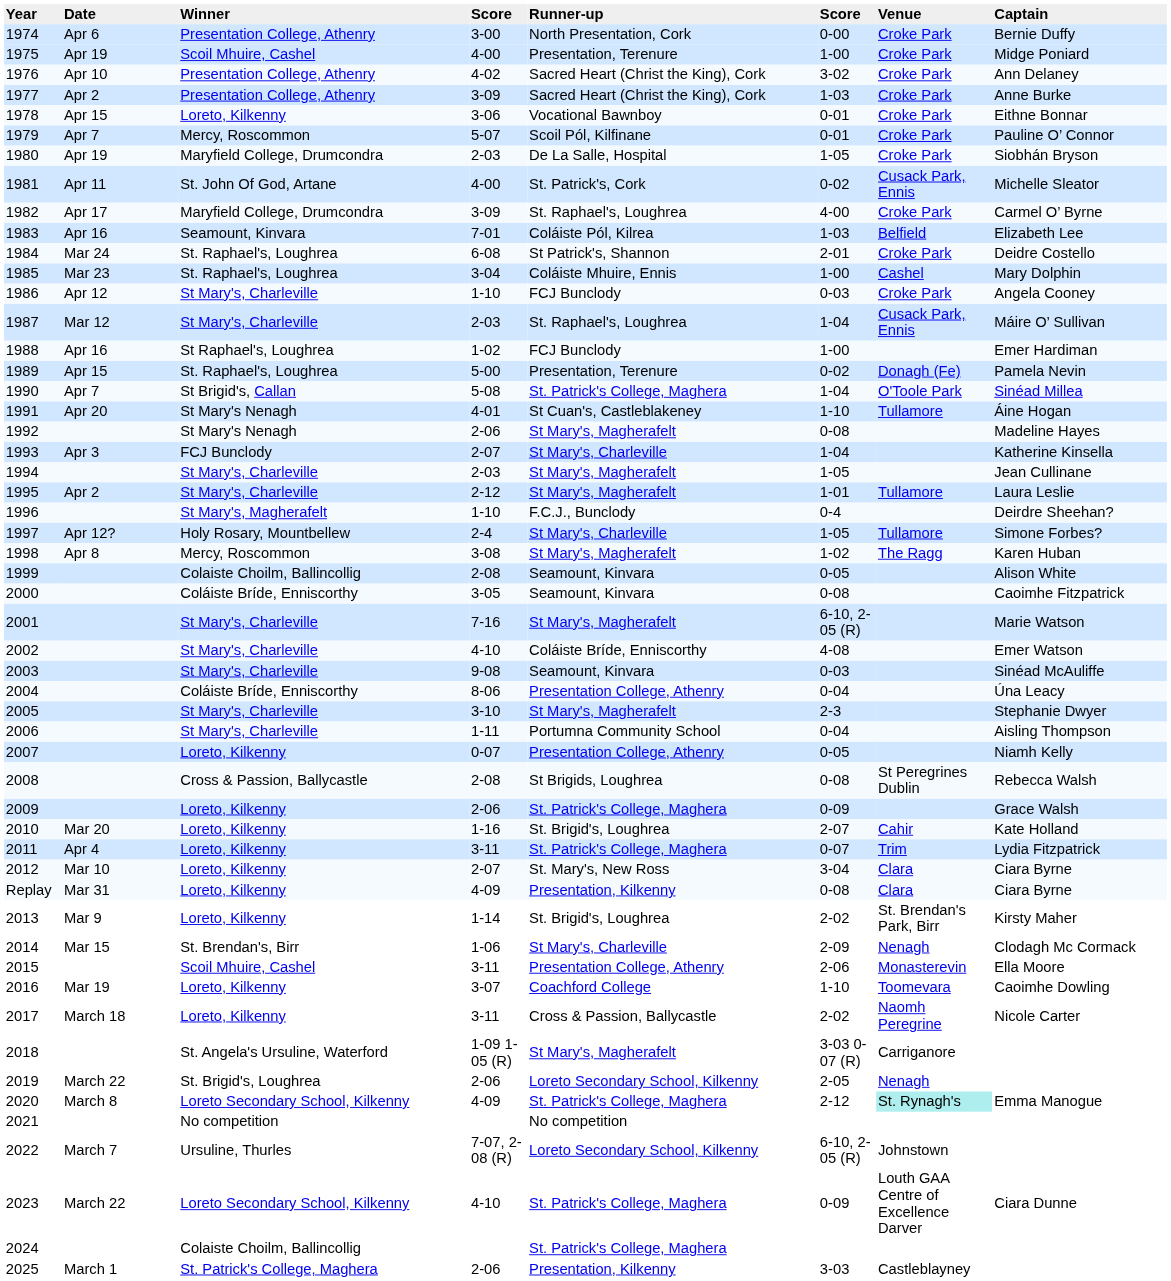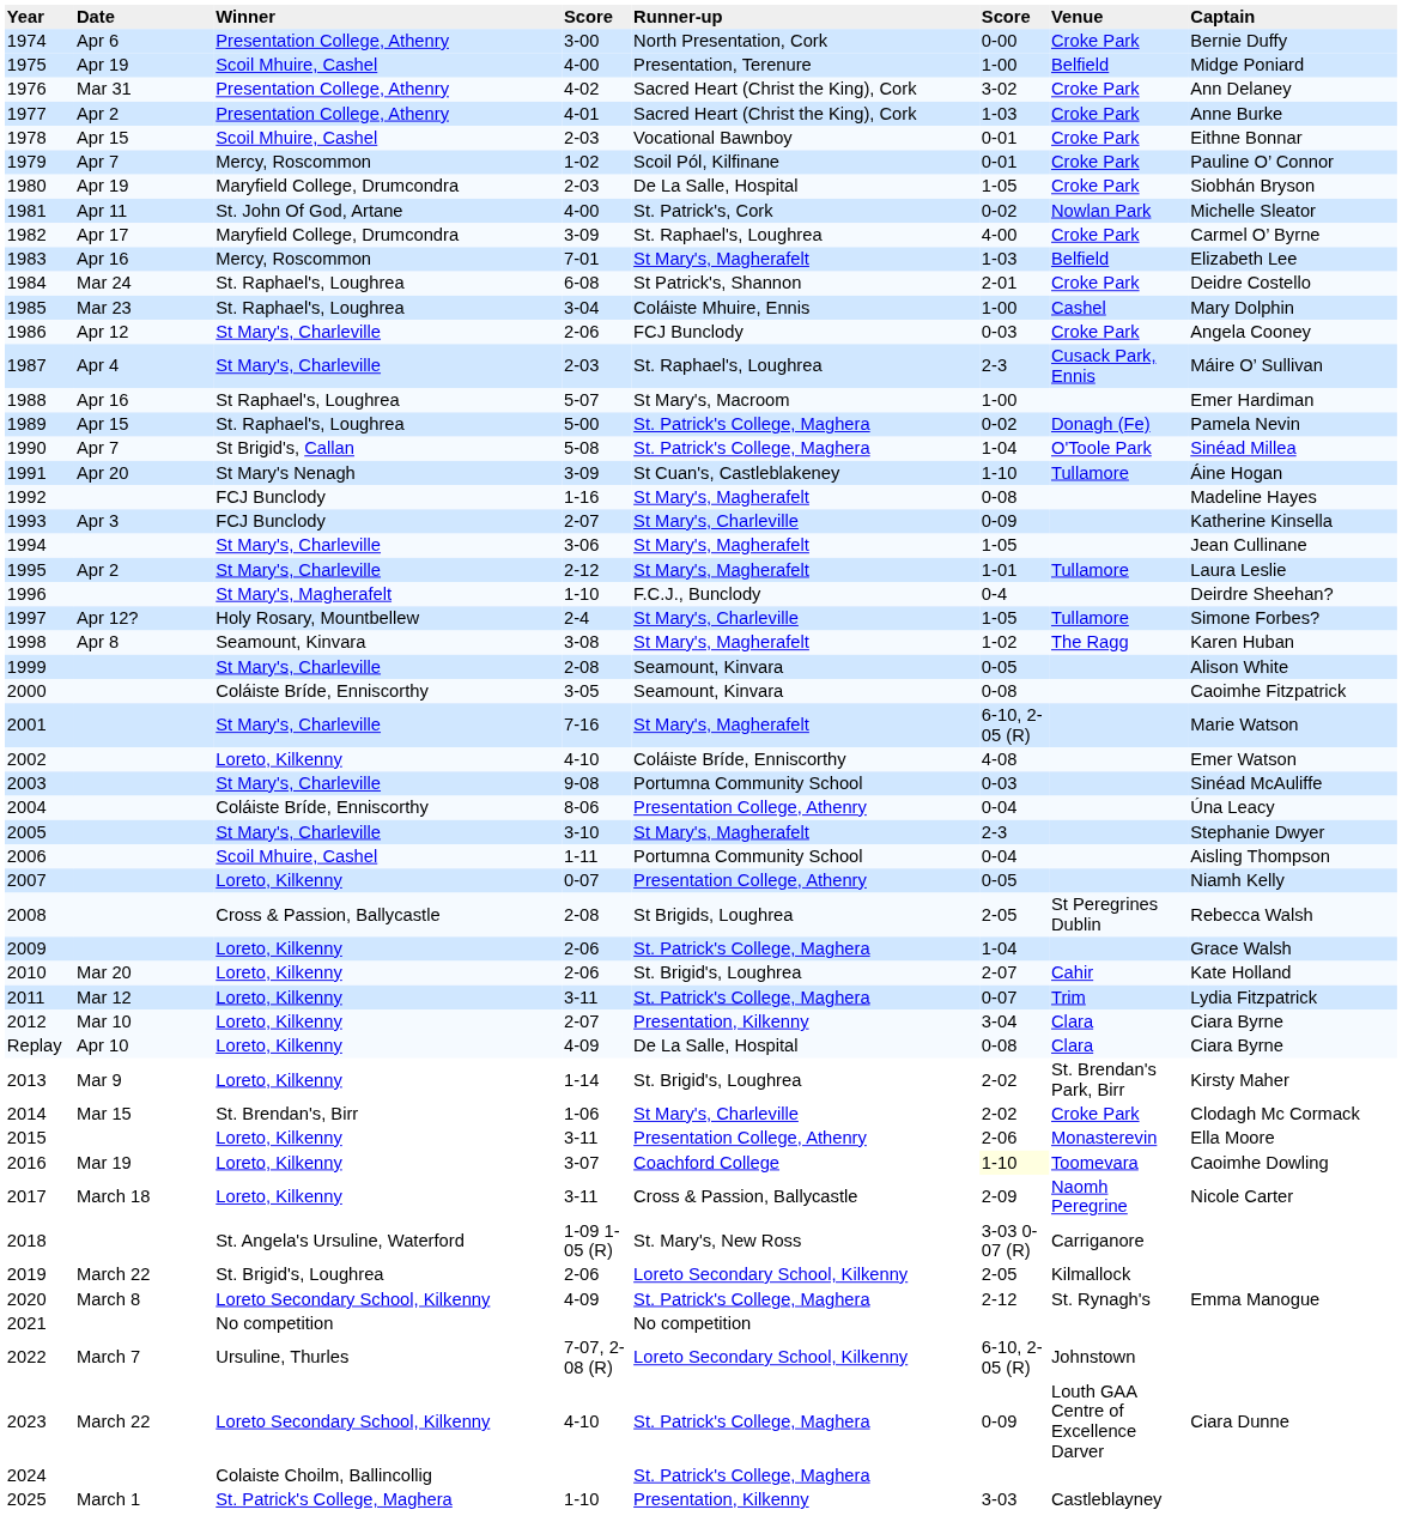 <table cellpadding=2 cellspacing=4 width=100% style="border-collapse:collapse">
 <tr align=left style="background:#efefef;">
 <th width=5%>Year</th>
 <th width=10%>Date</th>
 <th width=25%>Winner</th>
 <th width=5%>Score</th>
 <th width=25%>Runner-up</th>
 <th width=5%>Score</th>
 <th width=10%>Venue</th>
 <th width=20%>Captain</th>
 </tr>
 <tr bgcolor=#D0E7FF>
 <td>1974</td>
 <td>Apr 6</td>
 <td><a href='#'>Presentation College, Athenry</a></td>
 <td>3-00</td>
 <td>North Presentation, Cork</td>
 <td>0-00</td>
 <td><a href='#'>Croke Park</a></td>
 <td>Bernie Duffy</td>
 </tr>
 <tr bgcolor=#D0E7FF>
 <td>1975</td>
 <td>Apr 19</td>
 <td><a href='#'>Scoil Mhuire, Cashel</a></td>
 <td>4-00</td>
 <td>Presentation, Terenure</td>
 <td>1-00</td>
-<td><a href='#'>Croke Park</a></td>
+<td><a href='#'>Belfield</a></td>
 <td>Midge Poniard</td>
 </tr>
 <tr bgcolor=#F5FAFF>
 <td>1976</td>
-<td>Apr 10</td>
+<td>Mar 31</td>
 <td><a href='#'>Presentation College, Athenry</a></td>
 <td>4-02</td>
 <td>Sacred Heart (Christ the King), Cork</td>
 <td>3-02</td>
 <td><a href='#'>Croke Park</a></td>
 <td>Ann Delaney</td>
 </tr>
 <tr bgcolor=#D0E7FF>
 <td>1977</td>
 <td>Apr 2</td>
 <td><a href='#'>Presentation College, Athenry</a></td>
-<td>3-09</td>
+<td>4-01</td>
 <td>Sacred Heart (Christ the King), Cork</td>
 <td>1-03</td>
 <td><a href='#'>Croke Park</a></td>
 <td>Anne Burke</td>
 </tr>
 <tr bgcolor=#F5FAFF>
 <td>1978</td>
 <td>Apr 15</td>
-<td><a href='#'>Loreto, Kilkenny</a></td>
-<td>3-06</td>
+<td><a href='#'>Scoil Mhuire, Cashel</a></td>
+<td>2-03</td>
 <td>Vocational Bawnboy</td>
 <td>0-01</td>
 <td><a href='#'>Croke Park</a></td>
 <td>Eithne Bonnar</td>
 </tr>
 <tr bgcolor=#D0E7FF>
 <td>1979</td>
 <td>Apr 7</td>
 <td>Mercy, Roscommon</td>
-<td>5-07</td>
+<td>1-02</td>
 <td>Scoil Pól, Kilfinane</td>
 <td>0-01</td>
 <td><a href='#'>Croke Park</a></td>
 <td>Pauline O’ Connor</td>
 </tr>
 <tr bgcolor=#F5FAFF>
 <td>1980</td>
 <td>Apr 19</td>
 <td>Maryfield College, Drumcondra</td>
 <td>2-03</td>
 <td>De La Salle, Hospital</td>
 <td>1-05</td>
 <td><a href='#'>Croke Park</a></td>
 <td>Siobhán Bryson</td>
 </tr>
 <tr bgcolor=#D0E7FF>
 <td>1981</td>
 <td>Apr 11</td>
 <td>St. John Of God, Artane</td>
 <td>4-00</td>
 <td>St. Patrick's, Cork</td>
 <td>0-02</td>
-<td><a href='#'>Cusack Park, Ennis</a></td>
+<td><a href='#'>Nowlan Park</a></td>
 <td>Michelle Sleator</td>
 </tr>
 <tr bgcolor=#F5FAFF>
 <td>1982</td>
 <td>Apr 17</td>
 <td>Maryfield College, Drumcondra</td>
 <td>3-09</td>
 <td>St. Raphael's, Loughrea</td>
 <td>4-00</td>
 <td><a href='#'>Croke Park</a></td>
 <td>Carmel O’ Byrne</td>
 </tr>
 <tr bgcolor=#D0E7FF>
 <td>1983</td>
 <td>Apr 16</td>
-<td>Seamount, Kinvara</td>
+<td>Mercy, Roscommon</td>
 <td>7-01</td>
-<td>Coláiste Pól, Kilrea</td>
+<td><a href='#'>St Mary's, Magherafelt</a></td>
 <td>1-03</td>
 <td><a href='#'>Belfield</a></td>
 <td>Elizabeth Lee</td>
 </tr>
 <tr bgcolor=#F5FAFF>
 <td>1984</td>
 <td>Mar 24</td>
 <td>St. Raphael's, Loughrea</td>
 <td>6-08</td>
 <td>St Patrick's, Shannon</td>
 <td>2-01</td>
 <td><a href='#'>Croke Park</a></td>
 <td>Deidre Costello</td>
 </tr>
 <tr bgcolor=#D0E7FF>
 <td>1985</td>
 <td>Mar 23</td>
 <td>St. Raphael's, Loughrea</td>
 <td>3-04</td>
 <td>Coláiste Mhuire, Ennis</td>
 <td>1-00</td>
 <td><a href='#'>Cashel</a></td>
 <td>Mary Dolphin</td>
 </tr>
 <tr bgcolor=#F5FAFF>
 <td>1986</td>
 <td>Apr 12</td>
 <td><a href='#'>St Mary's, Charleville</a></td>
-<td>1-10</td>
+<td>2-06</td>
 <td>FCJ Bunclody</td>
 <td>0-03</td>
 <td><a href='#'>Croke Park</a></td>
 <td>Angela Cooney</td>
 </tr>
 <tr bgcolor=#D0E7FF>
 <td>1987</td>
-<td>Mar 12</td>
+<td>Apr 4</td>
 <td><a href='#'>St Mary's, Charleville</a></td>
 <td>2-03</td>
 <td>St. Raphael's, Loughrea</td>
-<td>1-04</td>
+<td>2-3</td>
 <td><a href='#'>Cusack Park, Ennis</a></td>
 <td>Máire O’ Sullivan</td>
 </tr>
 <tr bgcolor=#F5FAFF>
 <td>1988</td>
 <td>Apr 16</td>
 <td>St Raphael's, Loughrea</td>
-<td>1-02</td>
-<td>FCJ Bunclody</td>
+<td>5-07</td>
+<td>St Mary's, Macroom</td>
 <td>1-00</td>
 <td></td>
 <td>Emer Hardiman</td>
 </tr>
 <tr bgcolor=#D0E7FF>
 <td>1989</td>
 <td>Apr 15</td>
 <td>St. Raphael's, Loughrea</td>
 <td>5-00</td>
-<td>Presentation, Terenure</td>
+<td><a href='#'>St. Patrick's College, Maghera</a></td>
 <td>0-02</td>
 <td><a href='#'>Donagh (Fe)</a></td>
 <td>Pamela Nevin</td>
 </tr>
 <tr bgcolor=#F5FAFF>
 <td>1990</td>
 <td>Apr 7</td>
 <td>St Brigid's, <a href='#'>Callan</a></td>
 <td>5-08</td>
 <td><a href='#'>St. Patrick's College, Maghera</a></td>
 <td>1-04</td>
 <td><a href='#'>O'Toole Park</a></td>
 <td><a href='#'>Sinéad Millea</a></td>
 </tr>
 <tr bgcolor=#D0E7FF>
 <td>1991</td>
 <td>Apr 20</td>
 <td>St Mary's Nenagh</td>
-<td>4-01</td>
+<td>3-09</td>
 <td>St Cuan's, Castleblakeney</td>
 <td>1-10</td>
 <td><a href='#'>Tullamore</a></td>
 <td>Áine Hogan</td>
 </tr>
 <tr bgcolor=#F5FAFF>
 <td>1992</td>
 <td></td>
-<td>St Mary's Nenagh</td>
-<td>2-06</td>
+<td>FCJ Bunclody</td>
+<td>1-16</td>
 <td><a href='#'>St Mary's, Magherafelt</a></td>
 <td>0-08</td>
 <td></td>
 <td>Madeline Hayes</td>
 </tr>
 <tr bgcolor=#D0E7FF>
 <td>1993</td>
 <td>Apr 3</td>
 <td>FCJ Bunclody</td>
 <td>2-07</td>
 <td><a href='#'>St Mary's, Charleville</a></td>
-<td>1-04</td>
+<td>0-09</td>
 <td></td>
 <td>Katherine Kinsella</td>
 </tr>
 <tr bgcolor=#F5FAFF>
 <td>1994</td>
 <td></td>
 <td><a href='#'>St Mary's, Charleville</a></td>
-<td>2-03</td>
+<td>3-06</td>
 <td><a href='#'>St Mary's, Magherafelt</a></td>
 <td>1-05</td>
 <td></td>
 <td>Jean Cullinane</td>
 </tr>
 <tr bgcolor=#D0E7FF>
 <td>1995</td>
 <td>Apr 2</td>
 <td><a href='#'>St Mary's, Charleville</a></td>
 <td>2-12</td>
 <td><a href='#'>St Mary's, Magherafelt</a></td>
 <td>1-01</td>
 <td><a href='#'>Tullamore</a></td>
 <td>Laura Leslie</td>
 </tr>
 <tr bgcolor=#F5FAFF>
 <td>1996</td>
 <td></td>
 <td><a href='#'>St Mary's, Magherafelt</a></td>
 <td>1-10</td>
 <td>F.C.J., Bunclody</td>
 <td>0-4</td>
 <td></td>
 <td>Deirdre Sheehan?</td>
 </tr>
 <tr bgcolor=#D0E7FF>
 <td>1997</td>
 <td>Apr 12?</td>
 <td>Holy Rosary, Mountbellew</td>
 <td>2-4</td>
 <td><a href='#'>St Mary's, Charleville</a></td>
 <td>1-05</td>
 <td><a href='#'>Tullamore</a></td>
 <td>Simone Forbes?</td>
 </tr>
 <tr bgcolor=#F5FAFF>
 <td>1998</td>
 <td>Apr 8</td>
-<td>Mercy, Roscommon</td>
+<td>Seamount, Kinvara</td>
 <td>3-08</td>
 <td><a href='#'>St Mary's, Magherafelt</a></td>
 <td>1-02</td>
 <td><a href='#'>The Ragg</a></td>
 <td>Karen Huban</td>
 </tr>
 <tr bgcolor=#D0E7FF>
 <td>1999</td>
 <td></td>
-<td>Colaiste Choilm, Ballincollig</td>
+<td><a href='#'>St Mary's, Charleville</a></td>
 <td>2-08</td>
 <td>Seamount, Kinvara</td>
 <td>0-05</td>
 <td></td>
 <td>Alison White</td>
 </tr>
 <tr bgcolor=#F5FAFF>
 <td>2000</td>
 <td></td>
 <td>Coláiste Bríde, Enniscorthy</td>
 <td>3-05</td>
 <td>Seamount, Kinvara</td>
 <td>0-08</td>
 <td></td>
 <td>Caoimhe Fitzpatrick</td>
 </tr>
 <tr bgcolor=#D0E7FF>
 <td>2001</td>
 <td></td>
 <td><a href='#'>St Mary's, Charleville</a></td>
 <td>7-16</td>
 <td><a href='#'>St Mary's, Magherafelt</a></td>
 <td>6-10, 2-05 (R)</td>
 <td></td>
 <td>Marie Watson</td>
 </tr>
 <tr bgcolor=#F5FAFF>
 <td>2002</td>
 <td></td>
-<td><a href='#'>St Mary's, Charleville</a></td>
+<td><a href='#'>Loreto, Kilkenny</a></td>
 <td>4-10</td>
 <td>Coláiste Bríde, Enniscorthy</td>
 <td>4-08</td>
 <td></td>
 <td>Emer Watson</td>
 </tr>
 <tr bgcolor=#D0E7FF>
 <td>2003</td>
 <td></td>
 <td><a href='#'>St Mary's, Charleville</a></td>
 <td>9-08</td>
-<td>Seamount, Kinvara</td>
+<td>Portumna Community School</td>
 <td>0-03</td>
 <td></td>
 <td>Sinéad McAuliffe</td>
 </tr>
 <tr bgcolor=#F5FAFF>
 <td>2004</td>
 <td></td>
 <td>Coláiste Bríde, Enniscorthy</td>
 <td>8-06</td>
 <td><a href='#'>Presentation College, Athenry</a></td>
 <td>0-04</td>
 <td></td>
 <td>Úna Leacy</td>
 </tr>
 <tr bgcolor=#D0E7FF>
 <td>2005</td>
 <td></td>
 <td><a href='#'>St Mary's, Charleville</a></td>
 <td>3-10</td>
 <td><a href='#'>St Mary's, Magherafelt</a></td>
 <td>2-3</td>
 <td></td>
 <td>Stephanie Dwyer</td>
 </tr>
 <tr bgcolor=#F5FAFF>
 <td>2006</td>
 <td></td>
-<td><a href='#'>St Mary's, Charleville</a></td>
+<td><a href='#'>Scoil Mhuire, Cashel</a></td>
 <td>1-11</td>
 <td>Portumna Community School</td>
 <td>0-04</td>
 <td></td>
 <td>Aisling Thompson</td>
 </tr>
 <tr bgcolor=#D0E7FF>
 <td>2007</td>
 <td></td>
 <td><a href='#'>Loreto, Kilkenny</a></td>
 <td>0-07</td>
 <td><a href='#'>Presentation College, Athenry</a></td>
 <td>0-05</td>
 <td></td>
 <td>Niamh Kelly</td>
 </tr>
 <tr bgcolor=#F5FAFF>
 <td>2008</td>
 <td></td>
 <td>Cross & Passion, Ballycastle</td>
 <td>2-08</td>
 <td>St Brigids, Loughrea</td>
-<td>0-08</td>
+<td>2-05</td>
 <td>St Peregrines Dublin</td>
 <td>Rebecca Walsh</td>
 </tr>
 <tr bgcolor=#D0E7FF>
 <td>2009</td>
 <td></td>
 <td><a href='#'>Loreto, Kilkenny</a></td>
 <td>2-06</td>
 <td><a href='#'>St. Patrick's College, Maghera</a></td>
-<td>0-09</td>
+<td>1-04</td>
 <td></td>
 <td>Grace Walsh</td>
 </tr>
 <tr bgcolor=#F5FAFF>
 <td>2010</td>
 <td>Mar 20</td>
 <td><a href='#'>Loreto, Kilkenny</a></td>
-<td>1-16</td>
+<td>2-06</td>
 <td>St. Brigid's, Loughrea</td>
 <td>2-07</td>
 <td><a href='#'>Cahir</a></td>
 <td>Kate Holland</td>
 </tr>
 <tr bgcolor=#D0E7FF>
 <td>2011</td>
-<td>Apr 4</td>
+<td>Mar 12</td>
 <td><a href='#'>Loreto, Kilkenny</a></td>
 <td>3-11</td>
 <td><a href='#'>St. Patrick's College, Maghera</a></td>
 <td>0-07</td>
 <td><a href='#'>Trim</a></td>
 <td>Lydia Fitzpatrick</td>
 </tr>
 <tr bgcolor=#F5FAFF>
 <td>2012</td>
 <td>Mar 10</td>
 <td><a href='#'>Loreto, Kilkenny</a></td>
 <td>2-07</td>
-<td>St. Mary's, New Ross</td>
+<td><a href='#'>Presentation, Kilkenny</a></td>
 <td>3-04</td>
 <td><a href='#'>Clara</a></td>
 <td>Ciara Byrne</td>
 </tr>
 <tr bgcolor=#F5FAFF>
 <td>Replay</td>
-<td>Mar 31</td>
+<td>Apr 10</td>
 <td><a href='#'>Loreto, Kilkenny</a></td>
 <td>4-09</td>
-<td><a href='#'>Presentation, Kilkenny</a></td>
+<td>De La Salle, Hospital</td>
 <td>0-08</td>
 <td><a href='#'>Clara</a></td>
 <td>Ciara Byrne</td>
 </tr>
 <tr>
 <td>2013</td>
 <td>Mar 9</td>
 <td><a href='#'>Loreto, Kilkenny</a></td>
 <td>1-14</td>
 <td>St. Brigid's, Loughrea</td>
 <td>2-02</td>
 <td>St. Brendan's Park, Birr</td>
 <td>Kirsty Maher</td>
 </tr>
 <tr>
 <td>2014</td>
 <td>Mar 15</td>
 <td>St. Brendan's, Birr</td>
 <td>1-06</td>
 <td><a href='#'>St Mary's, Charleville</a></td>
-<td>2-09</td>
-<td><a href='#'>Nenagh</a></td>
+<td>2-02</td>
+<td><a href='#'>Croke Park</a></td>
 <td>Clodagh Mc Cormack</td>
 </tr>
 <tr>
 <td>2015</td>
 <td></td>
-<td><a href='#'>Scoil Mhuire, Cashel</a></td>
+<td><a href='#'>Loreto, Kilkenny</a></td>
 <td>3-11</td>
 <td><a href='#'>Presentation College, Athenry</a></td>
 <td>2-06</td>
 <td><a href='#'>Monasterevin</a></td>
 <td>Ella Moore</td>
 </tr>
 <tr>
 <td>2016</td>
 <td>Mar 19</td>
 <td><a href='#'>Loreto, Kilkenny</a></td>
 <td>3-07</td>
 <td><a href='#'>Coachford College</a></td>
-<td>1-10</td>
+<td style="background: lightyellow;">1-10</td>
 <td><a href='#'>Toomevara</a></td>
 <td>Caoimhe Dowling</td>
 </tr>
 <tr>
 <td>2017</td>
 <td>March 18</td>
 <td><a href='#'>Loreto, Kilkenny</a></td>
 <td>3-11</td>
 <td>Cross & Passion, Ballycastle</td>
-<td>2-02</td>
+<td>2-09</td>
 <td><a href='#'>Naomh Peregrine</a></td>
 <td>Nicole Carter</td>
 </tr>
 <tr>
 <td>2018</td>
 <td></td>
 <td>St. Angela's Ursuline, Waterford</td>
 <td>1-09 1-05 (R)</td>
-<td><a href='#'>St Mary's, Magherafelt</a></td>
+<td>St. Mary's, New Ross</td>
 <td>3-03 0-07 (R)</td>
 <td>Carriganore</td>
 <td></td>
 </tr>
 <tr>
 <td>2019</td>
 <td>March 22</td>
 <td>St. Brigid's, Loughrea</td>
 <td>2-06</td>
 <td><a href='#'>Loreto Secondary School, Kilkenny</a></td>
 <td>2-05</td>
-<td><a href='#'>Nenagh</a></td>
+<td>Kilmallock</td>
 <td></td>
 </tr>
 <tr>
 <td>2020</td>
 <td>March 8</td>
 <td><a href='#'>Loreto Secondary School, Kilkenny</a></td>
 <td>4-09</td>
 <td><a href='#'>St. Patrick's College, Maghera</a></td>
 <td>2-12</td>
-<td style="background: paleturquoise;">St. Rynagh's</td>
+<td>St. Rynagh's</td>
 <td>Emma Manogue</td>
 </tr>
 <tr>
 <td>2021</td>
 <td></td>
 <td>No competition</td>
 <td></td>
 <td>No competition</td>
 </tr>
 <tr>
 <td>2022</td>
 <td>March 7</td>
 <td>Ursuline, Thurles</td>
 <td>7-07, 2-08 (R)</td>
 <td><a href='#'>Loreto Secondary School, Kilkenny</a></td>
 <td>6-10, 2-05 (R)</td>
 <td>Johnstown</td>
 <td></td>
 </tr>
 <tr>
 <td>2023</td>
 <td>March 22</td>
 <td><a href='#'>Loreto Secondary School, Kilkenny</a></td>
 <td>4-10</td>
 <td><a href='#'>St. Patrick's College, Maghera</a></td>
 <td>0-09</td>
 <td>Louth GAA Centre of Excellence Darver</td>
 <td>Ciara Dunne</td>
 </tr>
 <tr>
 <td>2024</td>
 <td></td>
 <td>Colaiste Choilm, Ballincollig</td>
 <td></td>
 <td><a href='#'>St. Patrick's College, Maghera</a></td>
 <td></td>
 <td></td>
 <td></td>
 </tr>
 <tr>
 <td>2025</td>
 <td>March 1</td>
 <td><a href='#'>St. Patrick's College, Maghera</a></td>
-<td>2-06</td>
+<td>1-10</td>
 <td><a href='#'>Presentation, Kilkenny</a></td>
 <td>3-03</td>
 <td>Castleblayney</td>
 <td></td>
 </tr>
 </table>
